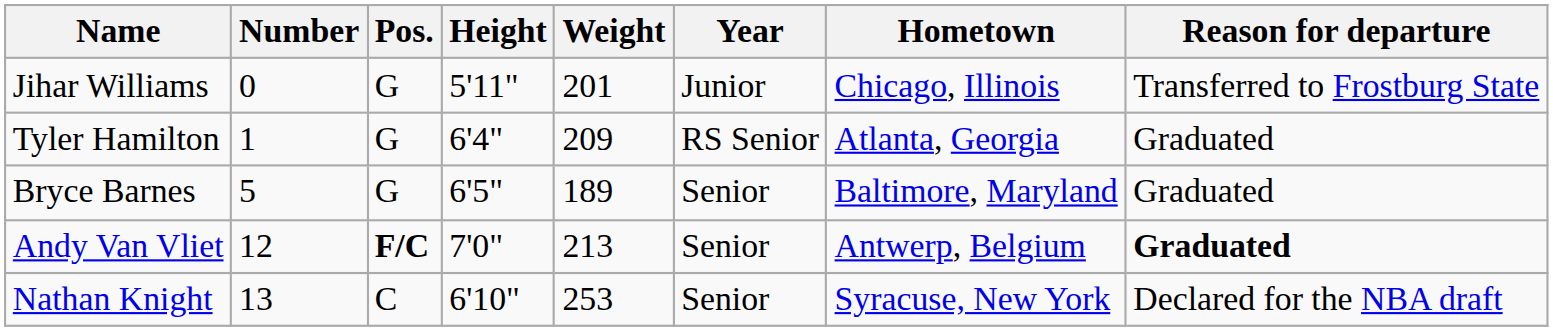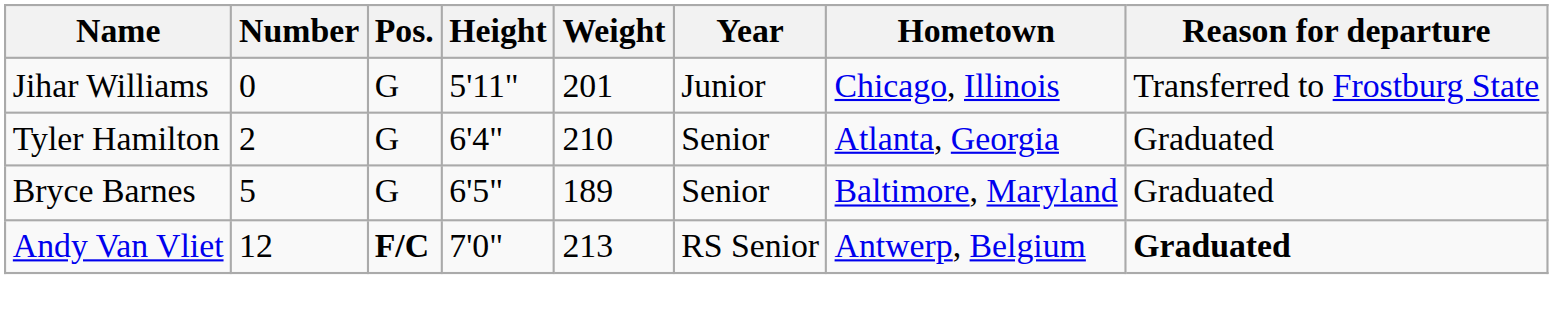 <table class="wikitable sortable" border="1">
 <tr>
 <th>Name</th>
 <th>Number</th>
 <th>Pos.</th>
 <th>Height</th>
 <th>Weight</th>
 <th>Year</th>
 <th>Hometown</th>
 <th class="unsortable">Reason for departure</th>
 </tr>
 <tr>
 <td>Jihar Williams</td>
 <td>0</td>
 <td>G</td>
 <td>5'11"</td>
 <td>201</td>
 <td>Junior</td>
 <td><a href='#'>Chicago</a>, <a href='#'>Illinois</a></td>
 <td>Transferred to <a href='#'>Frostburg State</a></td>
 </tr>
 <tr>
 <td>Tyler Hamilton</td>
-<td>1</td>
+<td>2</td>
 <td>G</td>
 <td>6'4"</td>
-<td>209</td>
-<td>RS Senior</td>
+<td>210</td>
+<td>Senior</td>
 <td><a href='#'>Atlanta</a>, <a href='#'>Georgia</a></td>
 <td>Graduated</td>
 </tr>
 <tr>
 <td>Bryce Barnes</td>
 <td>5</td>
 <td>G</td>
 <td>6'5"</td>
 <td>189</td>
 <td>Senior</td>
 <td><a href='#'>Baltimore</a>, <a href='#'>Maryland</a></td>
 <td>Graduated</td>
 </tr>
 <tr>
 <td><a href='#'>Andy Van Vliet</a></td>
 <td>12</td>
 <td><strong>F/C</strong></td>
 <td>7'0"</td>
 <td>213</td>
-<td>Senior</td>
+<td>RS Senior</td>
 <td><a href='#'>Antwerp</a>, <a href='#'>Belgium</a></td>
 <td><strong>Graduated</strong></td>
 </tr>
-<tr>
-<td><a href='#'>Nathan Knight</a></td>
-<td>13</td>
-<td>C</td>
-<td>6'10"</td>
-<td>253</td>
-<td>Senior</td>
-<td><a href='#'>Syracuse, New York</a></td>
-<td>Declared for the <a href='#'>NBA draft</a></td>
-</tr>
 </table>
